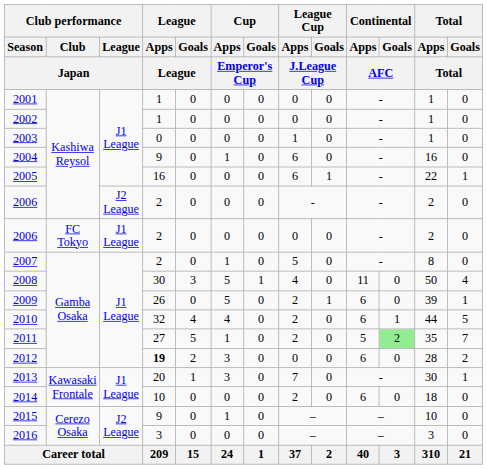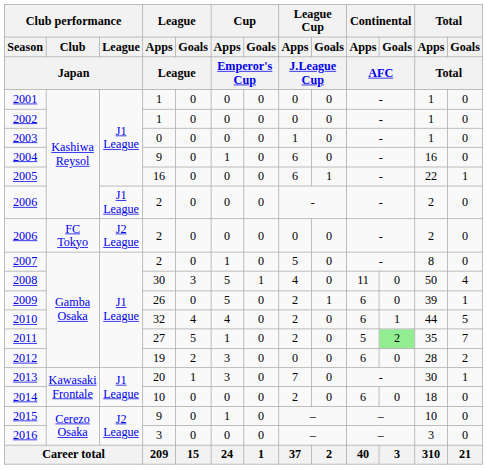 <table class="wikitable" style="text-align:center">
 <tr>
 <th colspan=3>Club performance</th>
 <th colspan=2>League</th>
 <th colspan=2>Cup</th>
 <th colspan=2>League Cup</th>
 <th colspan=2>Continental</th>
 <th colspan=2>Total</th>
 </tr>
 <tr>
 <th>Season</th>
 <th>Club</th>
 <th>League</th>
 <th>Apps</th>
 <th>Goals</th>
 <th>Apps</th>
 <th>Goals</th>
 <th>Apps</th>
 <th>Goals</th>
 <th>Apps</th>
 <th>Goals</th>
 <th>Apps</th>
 <th>Goals</th>
 </tr>
 <tr>
 <th colspan=3>Japan</th>
 <th colspan=2>League</th>
 <th colspan=2><a href='#'>Emperor's Cup</a></th>
 <th colspan=2><a href='#'>J.League Cup</a></th>
 <th colspan=2><a href='#'>AFC</a></th>
 <th colspan=2>Total</th>
 </tr>
 <tr>
 <td><a href='#'>2001</a></td>
 <td rowspan="6"><a href='#'>Kashiwa Reysol</a></td>
 <td rowspan="5"><a href='#'>J1 League</a></td>
 <td>1</td>
 <td>0</td>
 <td>0</td>
 <td>0</td>
 <td>0</td>
 <td>0</td>
 <td colspan="2">-</td>
 <td>1</td>
 <td>0</td>
 </tr>
 <tr>
 <td><a href='#'>2002</a></td>
 <td>1</td>
 <td>0</td>
 <td>0</td>
 <td>0</td>
 <td>0</td>
 <td>0</td>
 <td colspan="2">-</td>
 <td>1</td>
 <td>0</td>
 </tr>
 <tr>
 <td><a href='#'>2003</a></td>
 <td>0</td>
 <td>0</td>
 <td>0</td>
 <td>0</td>
 <td>1</td>
 <td>0</td>
 <td colspan="2">-</td>
 <td>1</td>
 <td>0</td>
 </tr>
 <tr>
 <td><a href='#'>2004</a></td>
 <td>9</td>
 <td>0</td>
 <td>1</td>
 <td>0</td>
 <td>6</td>
 <td>0</td>
 <td colspan="2">-</td>
 <td>16</td>
 <td>0</td>
 </tr>
 <tr>
 <td><a href='#'>2005</a></td>
 <td>16</td>
 <td>0</td>
 <td>0</td>
 <td>0</td>
 <td>6</td>
 <td>1</td>
 <td colspan="2">-</td>
 <td>22</td>
 <td>1</td>
 </tr>
 <tr>
 <td><a href='#'>2006</a></td>
-<td><a href='#'>J2 League</a></td>
+<td><a href='#'>J1 League</a></td>
 <td>2</td>
 <td>0</td>
 <td>0</td>
 <td>0</td>
 <td colspan="2">-</td>
 <td colspan="2">-</td>
 <td>2</td>
 <td>0</td>
 </tr>
 <tr>
 <td><a href='#'>2006</a></td>
 <td><a href='#'>FC Tokyo</a></td>
-<td><a href='#'>J1 League</a></td>
+<td><a href='#'>J2 League</a></td>
 <td>2</td>
 <td>0</td>
 <td>0</td>
 <td>0</td>
 <td>0</td>
 <td>0</td>
 <td colspan="2">-</td>
 <td>2</td>
 <td>0</td>
 </tr>
 <tr>
 <td><a href='#'>2007</a></td>
 <td rowspan="6"><a href='#'>Gamba Osaka</a></td>
 <td rowspan="6"><a href='#'>J1 League</a></td>
 <td>2</td>
 <td>0</td>
 <td>1</td>
 <td>0</td>
 <td>5</td>
 <td>0</td>
 <td colspan="2">-</td>
 <td>8</td>
 <td>0</td>
 </tr>
 <tr>
 <td><a href='#'>2008</a></td>
 <td>30</td>
 <td>3</td>
 <td>5</td>
 <td>1</td>
 <td>4</td>
 <td>0</td>
 <td>11</td>
 <td>0</td>
 <td>50</td>
 <td>4</td>
 </tr>
 <tr>
 <td><a href='#'>2009</a></td>
 <td>26</td>
 <td>0</td>
 <td>5</td>
 <td>0</td>
 <td>2</td>
 <td>1</td>
 <td>6</td>
 <td>0</td>
 <td>39</td>
 <td>1</td>
 </tr>
 <tr>
 <td><a href='#'>2010</a></td>
 <td>32</td>
 <td>4</td>
 <td>4</td>
 <td>0</td>
 <td>2</td>
 <td>0</td>
 <td>6</td>
 <td>1</td>
 <td>44</td>
 <td>5</td>
 </tr>
 <tr>
 <td><a href='#'>2011</a></td>
 <td>27</td>
 <td>5</td>
 <td>1</td>
 <td>0</td>
 <td>2</td>
 <td>0</td>
 <td>5</td>
 <td style="background: lightgreen;">2</td>
 <td>35</td>
 <td>7</td>
 </tr>
 <tr>
 <td><a href='#'>2012</a></td>
-<td><strong>19</strong></td>
+<td>19</td>
 <td>2</td>
 <td>3</td>
 <td>0</td>
 <td>0</td>
 <td>0</td>
 <td>6</td>
 <td>0</td>
 <td>28</td>
 <td>2</td>
 </tr>
 <tr>
 <td><a href='#'>2013</a></td>
 <td rowspan="2"><a href='#'>Kawasaki Frontale</a></td>
 <td rowspan="2"><a href='#'>J1 League</a></td>
 <td>20</td>
 <td>1</td>
 <td>3</td>
 <td>0</td>
 <td>7</td>
 <td>0</td>
 <td colspan="2">-</td>
 <td>30</td>
 <td>1</td>
 </tr>
 <tr>
 <td><a href='#'>2014</a></td>
 <td>10</td>
 <td>0</td>
 <td>0</td>
 <td>0</td>
 <td>2</td>
 <td>0</td>
 <td>6</td>
 <td>0</td>
 <td>18</td>
 <td>0</td>
 </tr>
 <tr>
 <td><a href='#'>2015</a></td>
 <td rowspan="2"><a href='#'>Cerezo Osaka</a></td>
 <td rowspan="2"><a href='#'>J2 League</a></td>
 <td>9</td>
 <td>0</td>
 <td>1</td>
 <td>0</td>
 <td colspan="2">–</td>
 <td colspan="2">–</td>
 <td>10</td>
 <td>0</td>
 </tr>
 <tr>
 <td><a href='#'>2016</a></td>
 <td>3</td>
 <td>0</td>
 <td>0</td>
 <td>0</td>
 <td colspan="2">–</td>
 <td colspan="2">–</td>
 <td>3</td>
 <td>0</td>
 </tr>
 <tr>
 <th colspan=3>Career total</th>
 <th>209</th>
 <th>15</th>
 <th>24</th>
 <th>1</th>
 <th>37</th>
 <th>2</th>
 <th>40</th>
 <th>3</th>
 <th>310</th>
 <th>21</th>
 </tr>
 </table>
